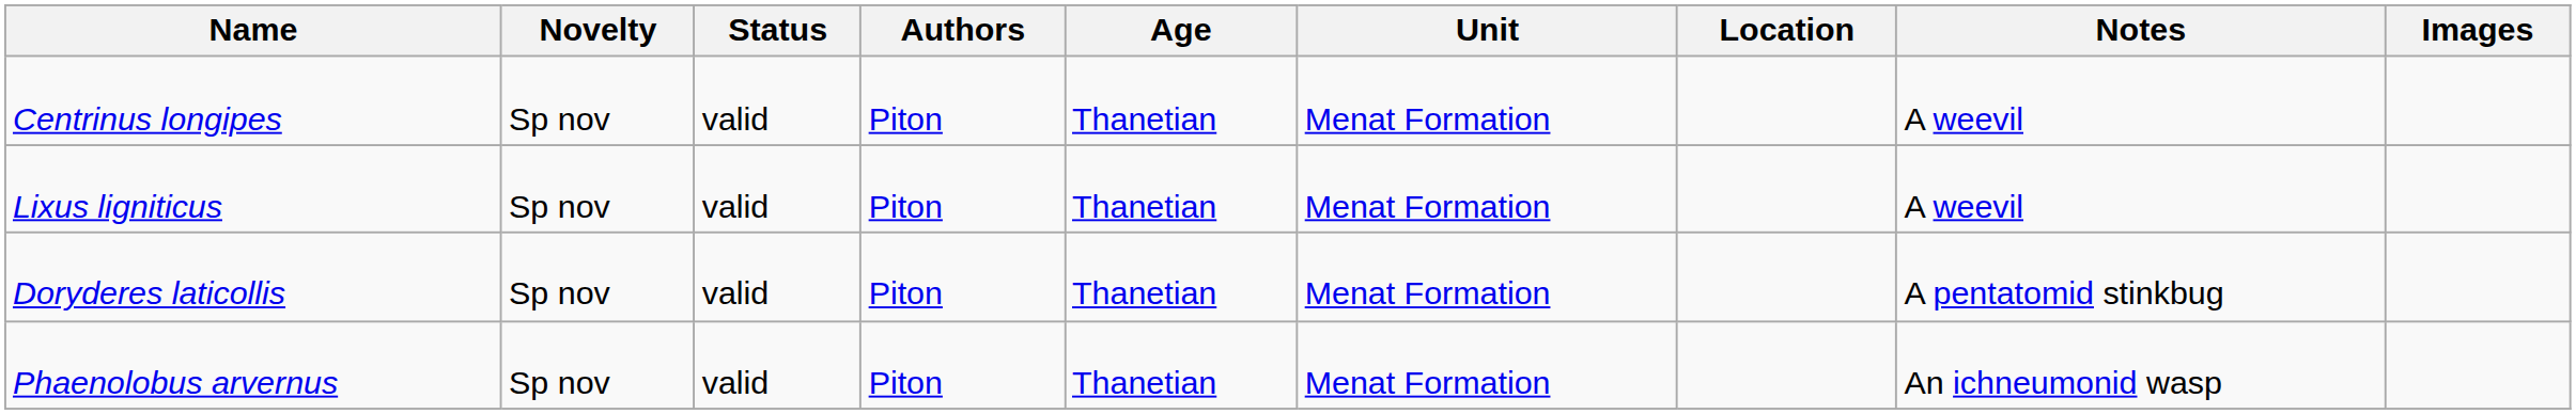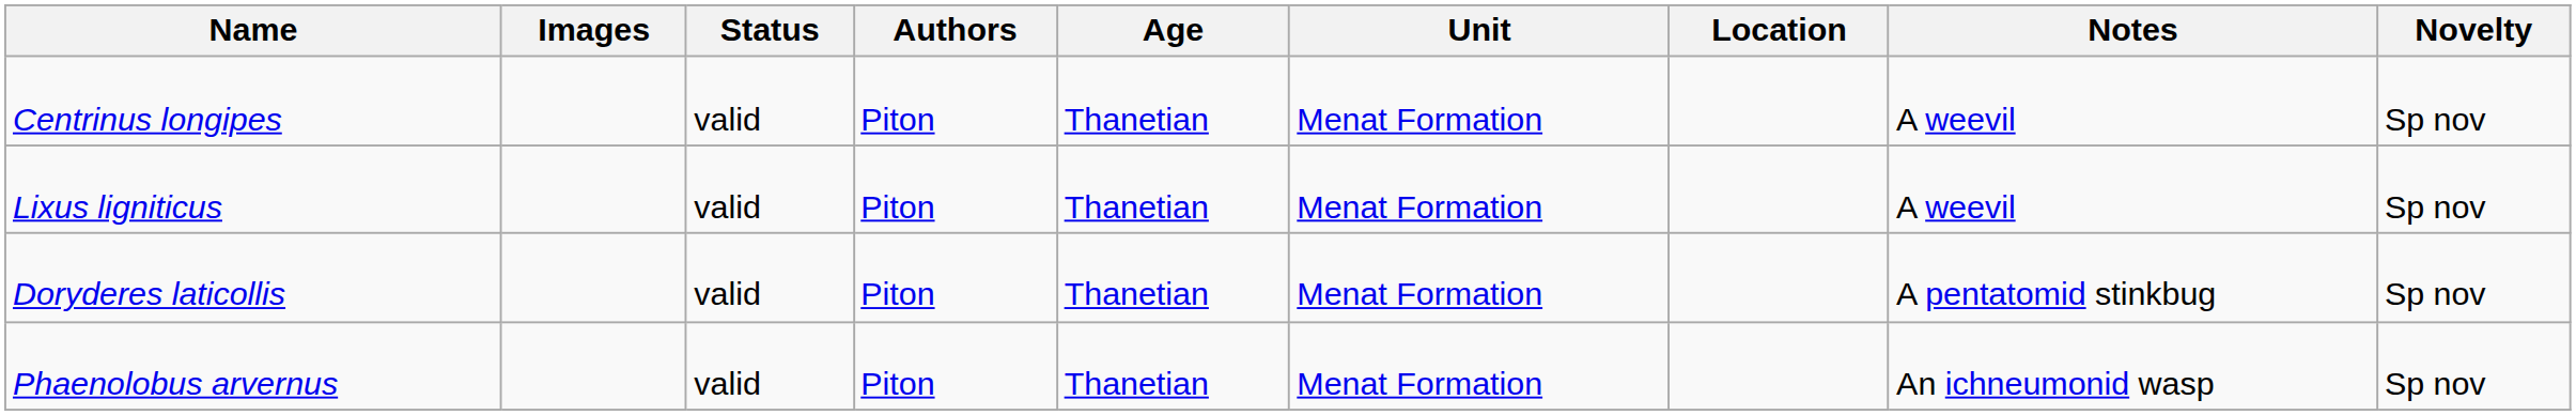 <table class="wikitable sortable" align="center" width="100%">
 <tr>
 <th>Name</th>
-<th>Novelty</th>
+<th>Images</th>
 <th>Status</th>
 <th>Authors</th>
 <th>Age</th>
 <th>Unit</th>
 <th>Location</th>
 <th>Notes</th>
-<th>Images</th>
+<th>Novelty</th>
 </tr>
 <tr>
 <td><br><em><a href='#'>Centrinus longipes</a></em></td>
-<td><br>Sp nov</td>
+<td><br></td>
 <td><br>valid</td>
 <td><br><a href='#'>Piton</a></td>
 <td><br><a href='#'>Thanetian</a></td>
 <td><br><a href='#'>Menat Formation</a></td>
 <td><br></td>
 <td><br>A <a href='#'>weevil</a></td>
-<td><br></td>
+<td><br>Sp nov</td>
 </tr>
 <tr>
 <td><br><em><a href='#'>Lixus ligniticus</a></em></td>
-<td><br>Sp nov</td>
+<td><br></td>
 <td><br>valid</td>
 <td><br><a href='#'>Piton</a></td>
 <td><br><a href='#'>Thanetian</a></td>
 <td><br><a href='#'>Menat Formation</a></td>
 <td><br></td>
 <td><br>A <a href='#'>weevil</a></td>
-<td><br></td>
+<td><br>Sp nov</td>
 </tr>
 <tr>
 <td><br><em><a href='#'>Doryderes laticollis</a></em></td>
-<td><br>Sp nov</td>
+<td><br></td>
 <td><br>valid</td>
 <td><br><a href='#'>Piton</a></td>
 <td><br><a href='#'>Thanetian</a></td>
 <td><br><a href='#'>Menat Formation</a></td>
 <td><br></td>
 <td><br>A <a href='#'>pentatomid</a> stinkbug</td>
-<td><br></td>
+<td><br>Sp nov</td>
 </tr>
 <tr>
 <td><br><em><a href='#'>Phaenolobus arvernus</a></em></td>
-<td><br>Sp nov</td>
+<td><br></td>
 <td><br>valid</td>
 <td><br><a href='#'>Piton</a></td>
 <td><br><a href='#'>Thanetian</a></td>
 <td><br><a href='#'>Menat Formation</a></td>
 <td><br></td>
 <td><br>An <a href='#'>ichneumonid</a> wasp</td>
-<td><br></td>
+<td><br>Sp nov</td>
 </tr>
 </table>
